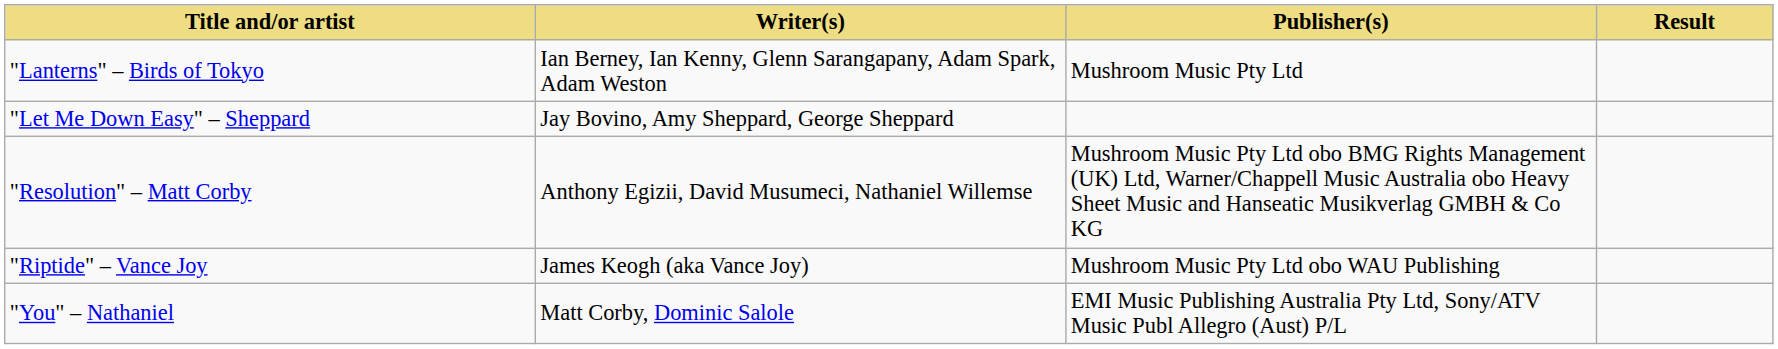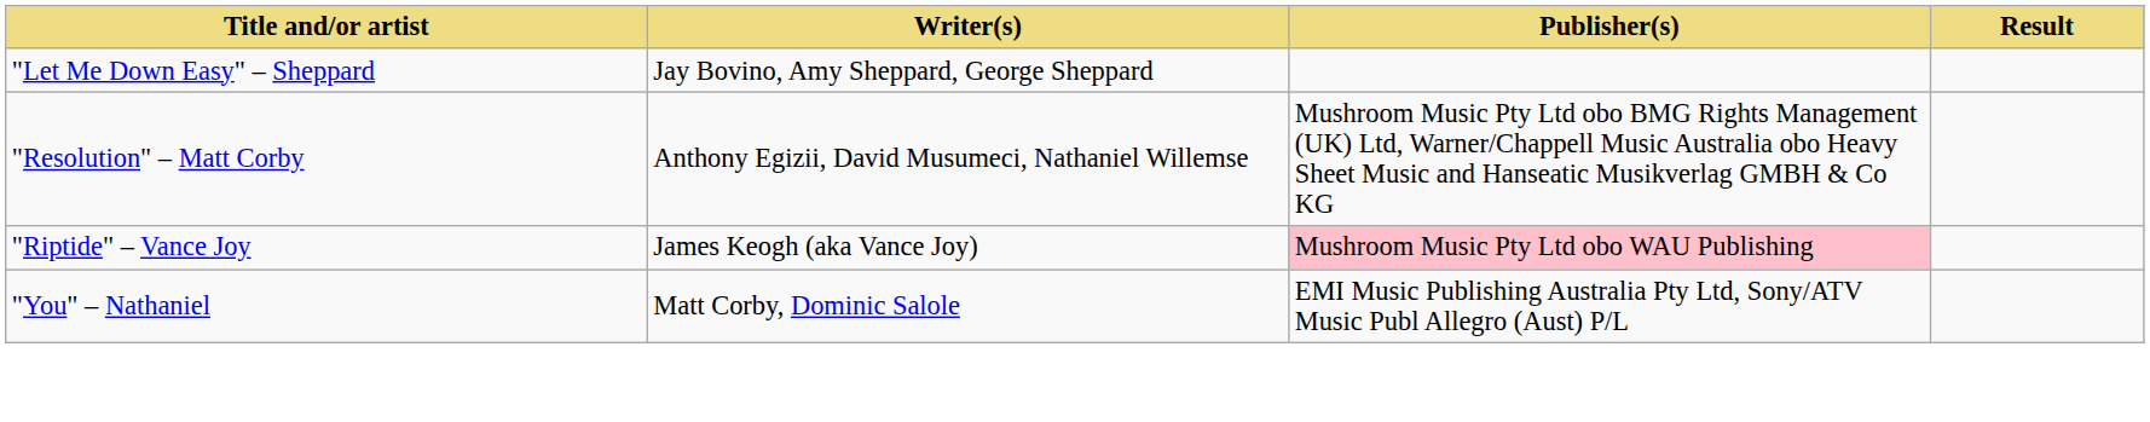 <table class="wikitable" width=100%>
 <tr>
 <th style="width:30%;background:#EEDD82;">Title and/or artist</th>
 <th style="width:30%;background:#EEDD82;">Writer(s)</th>
 <th style="width:30%;background:#EEDD82;">Publisher(s)</th>
 <th style="width:10%;background:#EEDD82;">Result</th>
-</tr>
-<tr>
-<td>"<a href='#'>Lanterns</a>" – <a href='#'>Birds of Tokyo</a></td>
-<td>Ian Berney, Ian Kenny, Glenn Sarangapany, Adam Spark, Adam Weston</td>
-<td>Mushroom Music Pty Ltd</td>
-<td></td>
 </tr>
 <tr>
 <td>"<a href='#'>Let Me Down Easy</a>" – <a href='#'>Sheppard</a></td>
 <td>Jay Bovino, Amy Sheppard, George Sheppard</td>
 <td></td>
 <td></td>
 </tr>
 <tr>
 <td>"<a href='#'>Resolution</a>" – <a href='#'>Matt Corby</a></td>
 <td>Anthony Egizii, David Musumeci, Nathaniel Willemse</td>
 <td>Mushroom Music Pty Ltd obo BMG Rights Management (UK) Ltd, Warner/Chappell Music Australia obo Heavy Sheet Music and Hanseatic Musikverlag GMBH & Co KG</td>
 <td></td>
 </tr>
 <tr>
 <td>"<a href='#'>Riptide</a>" – <a href='#'>Vance Joy</a></td>
 <td>James Keogh (aka Vance Joy)</td>
-<td>Mushroom Music Pty Ltd obo WAU Publishing</td>
+<td style="background: pink;">Mushroom Music Pty Ltd obo WAU Publishing</td>
 <td></td>
 </tr>
 <tr>
 <td>"<a href='#'>You</a>" – <a href='#'>Nathaniel</a></td>
 <td>Matt Corby, <a href='#'>Dominic Salole</a></td>
 <td>EMI Music Publishing Australia Pty Ltd, Sony/ATV Music Publ Allegro (Aust) P/L</td>
 <td></td>
 </tr>
 </table>
